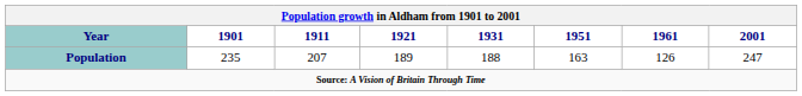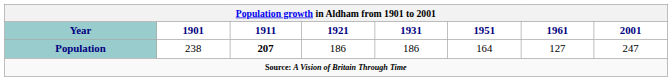 <table class="wikitable" style="font-size:90%;width:70%;border:0px;text-align:center;line-height:120%;">
 <tr>
 <th colspan="11" style="text-align:center;font-size:90%;"><a href='#'>Population growth</a> in Aldham from 1901 to 2001</th>
 </tr>
 <tr>
 <th style="background: #99CCCC; color: #000080" height="17">Year</th>
 <th style="background: #FFFFFF; color:#000080;">1901</th>
 <th style="background: #FFFFFF; color:#000080;">1911</th>
 <th style="background: #FFFFFF; color:#000080;">1921</th>
 <th style="background: #FFFFFF; color:#000080;">1931</th>
 <th style="background: #FFFFFF; color:#000080;">1951</th>
 <th style="background: #FFFFFF; color:#000080;">1961</th>
 <th style="background: #FFFFFF; color:#000080;">2001</th>
 </tr>
 <tr Align="center">
 <th style="background: #99CCCC; color: #000080" height="17">Population</th>
-<td style="background: #FFFFFF; color: black;">235</td>
-<td style="background: #FFFFFF; color: black;">207</td>
-<td style="background: #FFFFFF; color: black;">189</td>
-<td style="background: #FFFFFF; color: black;">188</td>
-<td style="background: #FFFFFF; color: black;">163</td>
-<td style="background: #FFFFFF; color: black;">126</td>
+<td style="background: #FFFFFF; color: black;">238</td>
+<td style="background: #FFFFFF; color: black;"><strong>207</strong></td>
+<td style="background: #FFFFFF; color: black;">186</td>
+<td style="background: #FFFFFF; color: black;">186</td>
+<td style="background: #FFFFFF; color: black;">164</td>
+<td style="background: #FFFFFF; color: black;">127</td>
 <td style="background: #FFFFFF; color: black;">247</td>
 </tr>
 <tr>
 <td colspan="11" style="text-align:center;font-size:90%;"><small><strong>Source: <em>A Vision of Britain Through Time<strong><em></small></td>
 </tr>
 </table>
